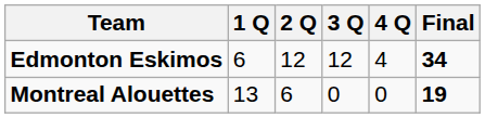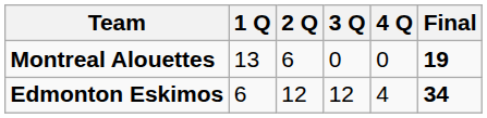 <table class="wikitable">
 <tr>
 <th>Team</th>
 <th>1 Q</th>
 <th>2 Q</th>
 <th>3 Q</th>
 <th>4 Q</th>
 <th>Final</th>
 </tr>
 <tr>
+<td><strong>Montreal Alouettes</strong></td>
+<td>13</td>
+<td>6</td>
+<td>0</td>
+<td>0</td>
+<td><strong>19</strong></td>
+</tr>
+<tr>
 <td><strong>Edmonton Eskimos</strong></td>
 <td>6</td>
 <td>12</td>
 <td>12</td>
 <td>4</td>
 <td><strong>34</strong></td>
 </tr>
-<tr>
-<td><strong>Montreal Alouettes</strong></td>
-<td>13</td>
-<td>6</td>
-<td>0</td>
-<td>0</td>
-<td><strong>19</strong></td>
-</tr>
 </table>
